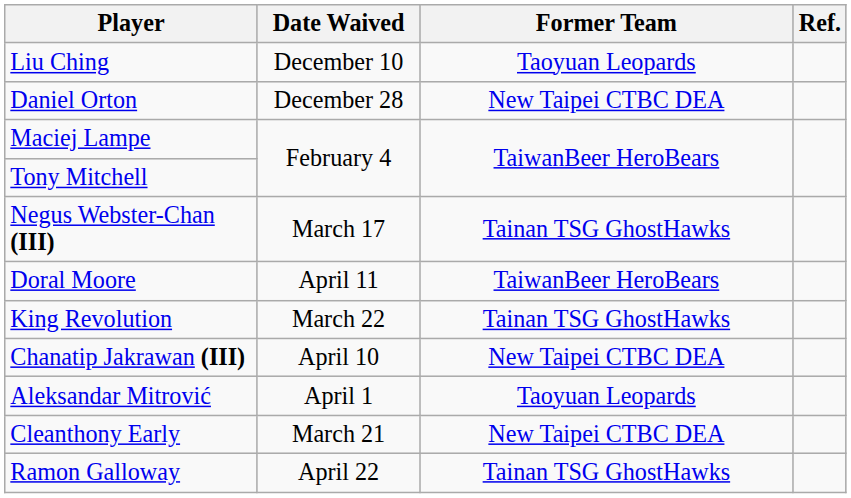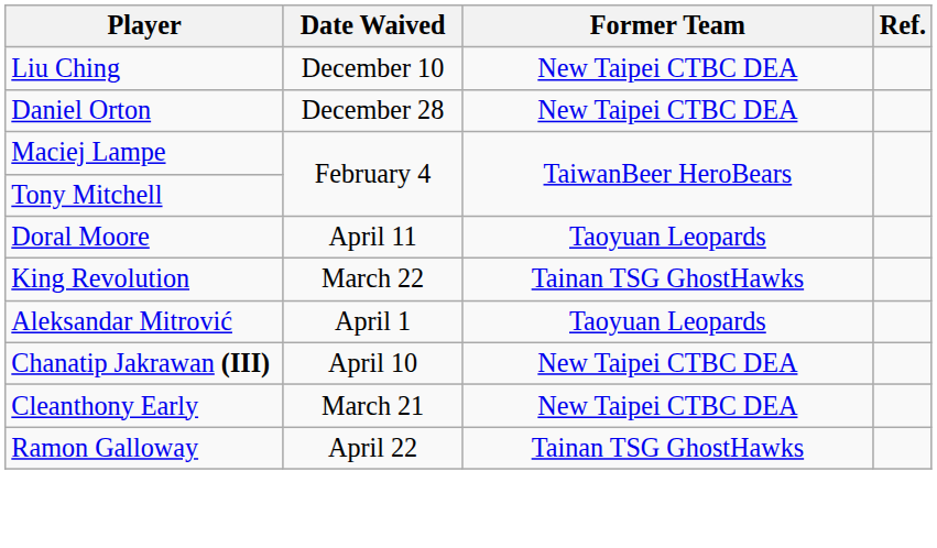 <table class="wikitable sortable" style="text-align:left">
 <tr>
 <th style="width:160px">Player</th>
 <th style="width:100px">Date Waived</th>
 <th style="width:240px">Former Team</th>
 <th class="unsortable">Ref.</th>
 </tr>
 <tr>
 <td align="left"><a href='#'>Liu Ching</a></td>
 <td align="center">December 10</td>
-<td align="center"><a href='#'>Taoyuan Leopards</a></td>
+<td align="center"><a href='#'>New Taipei CTBC DEA</a></td>
 <td align="center"></td>
 </tr>
 <tr>
 <td align="left"><a href='#'>Daniel Orton</a></td>
 <td align="center">December 28</td>
 <td align="center"><a href='#'>New Taipei CTBC DEA</a></td>
 <td align="center"></td>
 </tr>
 <tr>
 <td align="left"><a href='#'>Maciej Lampe</a></td>
 <td rowspan=2 align="center">February 4</td>
 <td rowspan=2 align="center"><a href='#'>TaiwanBeer HeroBears</a></td>
 <td rowspan=2 align="center"></td>
 </tr>
 <tr>
 <td align="left"><a href='#'>Tony Mitchell</a></td>
 </tr>
 <tr>
-<td align="left"><a href='#'>Negus Webster-Chan</a> <strong>(III)</strong></td>
-<td align="center">March 17</td>
-<td align="center"><a href='#'>Tainan TSG GhostHawks</a></td>
-<td align="center"></td>
-</tr>
-<tr>
 <td align="left"><a href='#'>Doral Moore</a></td>
 <td align="center">April 11</td>
-<td align="center"><a href='#'>TaiwanBeer HeroBears</a></td>
+<td align="center"><a href='#'>Taoyuan Leopards</a></td>
 <td align="center"></td>
 </tr>
 <tr>
 <td align="left"><a href='#'>King Revolution</a></td>
 <td align="center">March 22</td>
 <td align="center"><a href='#'>Tainan TSG GhostHawks</a></td>
 <td align="center"></td>
 </tr>
 <tr>
+<td align="left"><a href='#'>Aleksandar Mitrović</a></td>
+<td align="center">April 1</td>
+<td align="center"><a href='#'>Taoyuan Leopards</a></td>
+<td align="center"></td>
+</tr>
+<tr>
 <td align="left"><a href='#'>Chanatip Jakrawan</a> <strong>(III)</strong></td>
 <td align="center">April 10</td>
 <td align="center"><a href='#'>New Taipei CTBC DEA</a></td>
-<td align="center"></td>
-</tr>
-<tr>
-<td align="left"><a href='#'>Aleksandar Mitrović</a></td>
-<td align="center">April 1</td>
-<td align="center"><a href='#'>Taoyuan Leopards</a></td>
 <td align="center"></td>
 </tr>
 <tr>
 <td align="left"><a href='#'>Cleanthony Early</a></td>
 <td align="center">March 21</td>
 <td align="center"><a href='#'>New Taipei CTBC DEA</a></td>
 <td align="center"></td>
 </tr>
 <tr>
 <td align="left"><a href='#'>Ramon Galloway</a></td>
 <td align="center">April 22</td>
 <td align="center"><a href='#'>Tainan TSG GhostHawks</a></td>
 <td align="center"></td>
 </tr>
 </table>
